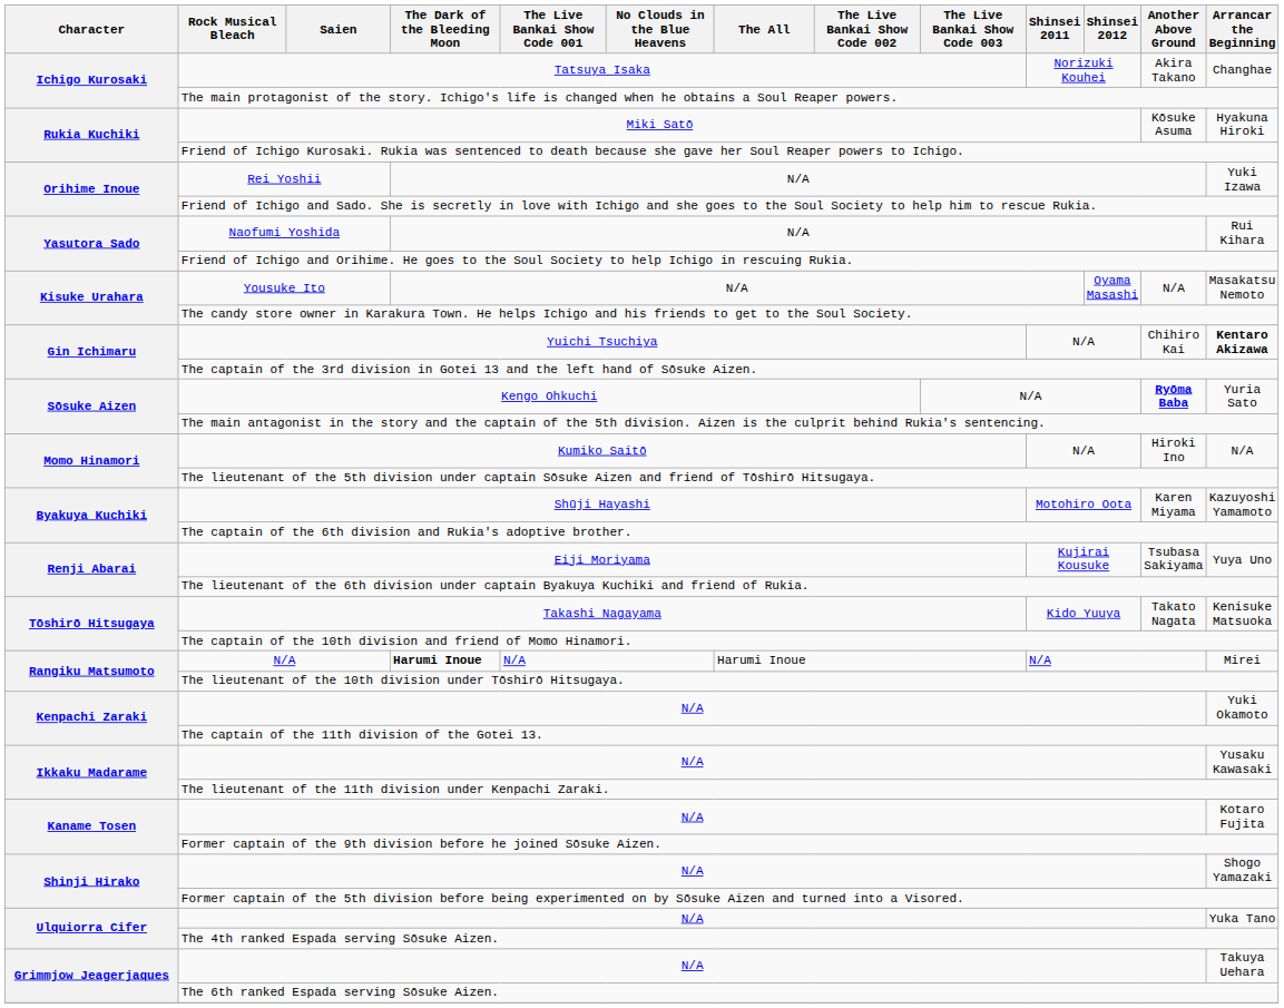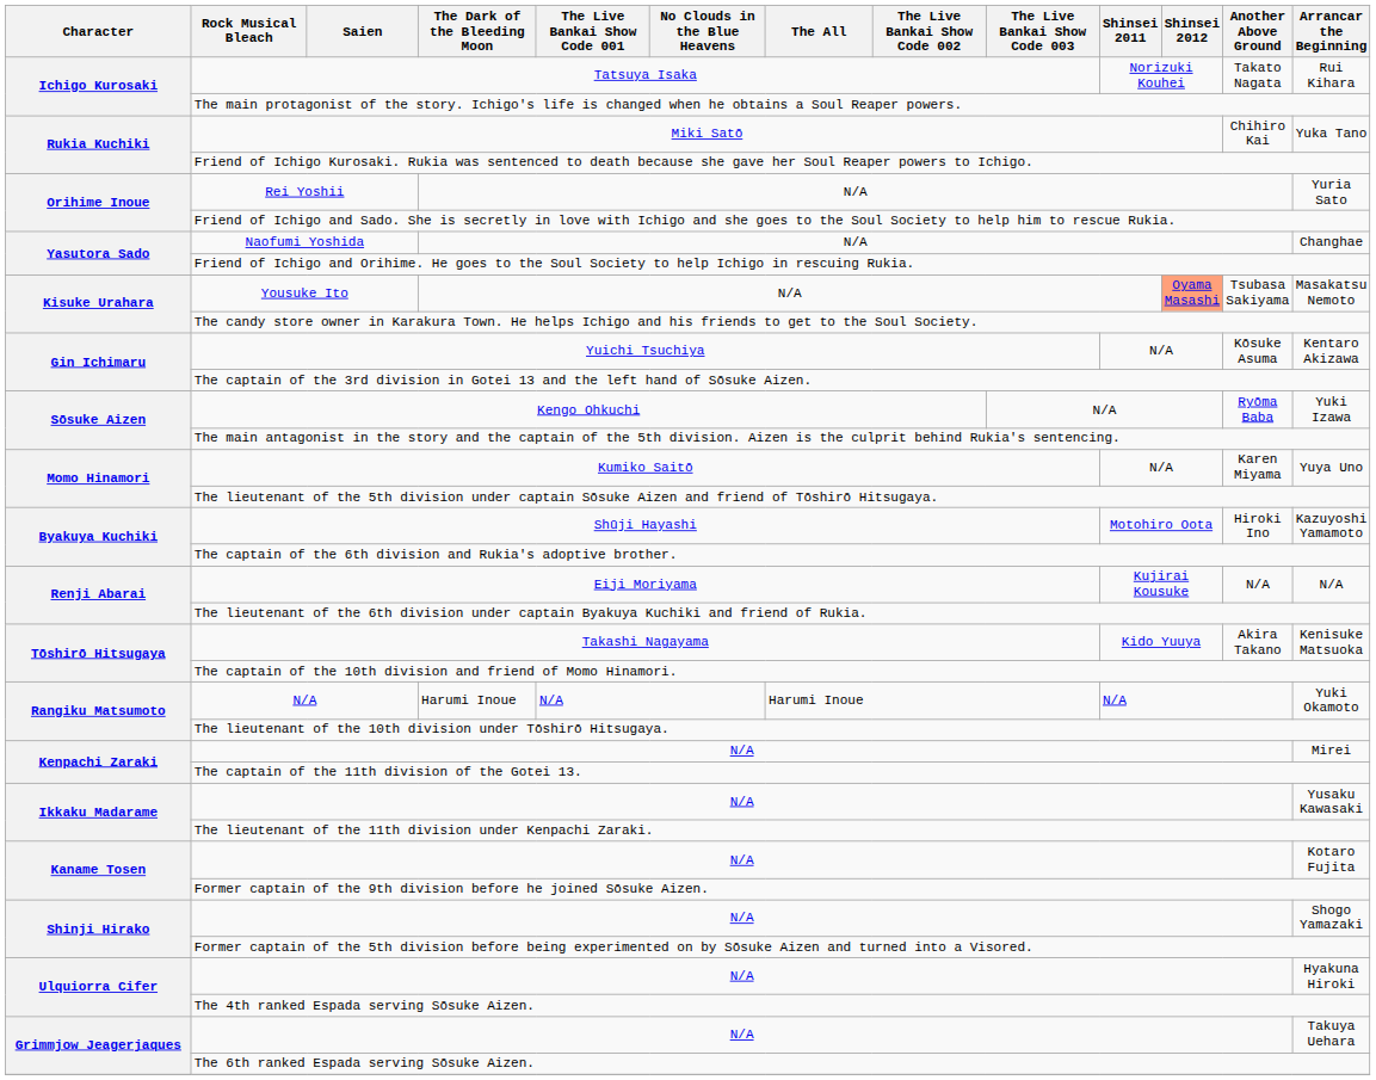 <table class="wikitable" width="85%">
 <tr>
 <th width="16%">Character</th>
 <th width="10%">Rock Musical Bleach</th>
 <th width="10%">Saien</th>
 <th width="10%">The Dark of the Bleeding Moon</th>
 <th width="10%">The Live Bankai Show Code 001</th>
 <th width="10%">No Clouds in the Blue Heavens</th>
 <th width="10%">The All</th>
 <th width="10%">The Live Bankai Show Code 002</th>
 <th width="10%">The Live Bankai Show Code 003</th>
 <th width="10%">Shinsei 2011</th>
 <th width="10%">Shinsei 2012</th>
 <th width="10%">Another Above Ground</th>
 <th width="10%">Arrancar the Beginning</th>
 </tr>
 <tr>
 <th rowspan="2"><a href='#'>Ichigo Kurosaki</a></th>
 <td colspan="8" align="center"><a href='#'>Tatsuya Isaka</a></td>
 <td colspan="2" align="center"><a href='#'>Norizuki Kouhei</a></td>
-<td align="center">Akira Takano</td>
-<td align="center">Changhae</td>
+<td align="center">Takato Nagata</td>
+<td align="center">Rui Kihara</td>
 </tr>
 <tr>
 <td colspan="12">The main protagonist of the story. Ichigo's life is changed when he obtains a Soul Reaper powers.</td>
 </tr>
 <tr>
 <th rowspan="2"><a href='#'>Rukia Kuchiki</a></th>
 <td colspan="10" align="center"><a href='#'>Miki Satō</a></td>
-<td align="center">Kōsuke Asuma</td>
-<td align="center">Hyakuna Hiroki</td>
+<td align="center">Chihiro Kai</td>
+<td align="center">Yuka Tano</td>
 </tr>
 <tr>
 <td colspan="12">Friend of Ichigo Kurosaki. Rukia was sentenced to death because she gave her Soul Reaper powers to Ichigo.</td>
 </tr>
 <tr>
 <th rowspan="2"><a href='#'>Orihime Inoue</a></th>
 <td colspan="2" align="center"><a href='#'>Rei Yoshii</a></td>
 <td colspan="9" align="center">N/A</td>
-<td align="center">Yuki Izawa</td>
+<td align="center">Yuria Sato</td>
 </tr>
 <tr>
 <td colspan="12">Friend of Ichigo and Sado. She is secretly in love with Ichigo and she goes to the Soul Society to help him to rescue Rukia.</td>
 </tr>
 <tr>
 <th rowspan="2"><a href='#'>Yasutora Sado</a></th>
 <td colspan="2" align="center"><a href='#'>Naofumi Yoshida</a></td>
 <td colspan="9" align="center">N/A</td>
-<td align="center">Rui Kihara</td>
+<td align="center">Changhae</td>
 </tr>
 <tr>
 <td colspan="12">Friend of Ichigo and Orihime. He goes to the Soul Society to help Ichigo in rescuing Rukia.</td>
 </tr>
 <tr>
 <th rowspan="2"><a href='#'>Kisuke Urahara</a></th>
 <td colspan="2" align="center"><a href='#'>Yousuke Ito</a></td>
 <td colspan="7" align="center">N/A</td>
-<td align="center"><a href='#'>Oyama Masashi</a></td>
-<td align="center">N/A</td>
+<td align="center" style="background: lightsalmon;"><a href='#'>Oyama Masashi</a></td>
+<td align="center">Tsubasa Sakiyama</td>
 <td align="center">Masakatsu Nemoto</td>
 </tr>
 <tr>
 <td colspan="12">The candy store owner in Karakura Town. He helps Ichigo and his friends to get to the Soul Society.</td>
 </tr>
 <tr>
 <th rowspan="2"><a href='#'>Gin Ichimaru</a></th>
 <td colspan="8" align="center"><a href='#'>Yuichi Tsuchiya</a></td>
 <td colspan="2" align="center">N/A</td>
-<td align="center">Chihiro Kai</td>
-<td align="center"><strong>Kentaro Akizawa</strong></td>
+<td align="center">Kōsuke Asuma</td>
+<td align="center">Kentaro Akizawa</td>
 </tr>
 <tr>
 <td colspan="12">The captain of the 3rd division in Gotei 13 and the left hand of Sōsuke Aizen.</td>
 </tr>
 <tr>
 <th rowspan="2"><a href='#'>Sōsuke Aizen</a></th>
 <td colspan="7" align="center"><a href='#'>Kengo Ohkuchi</a></td>
 <td colspan="3" align="center">N/A</td>
-<td align="center"><strong><a href='#'>Ryōma Baba</a></strong></td>
-<td align="center">Yuria Sato</td>
+<td align="center"><a href='#'>Ryōma Baba</a></td>
+<td align="center">Yuki Izawa</td>
 </tr>
 <tr>
 <td colspan="12">The main antagonist in the story and the captain of the 5th division. Aizen is the culprit behind Rukia's sentencing.</td>
 </tr>
 <tr>
 <th rowspan="2"><a href='#'>Momo Hinamori</a></th>
 <td colspan="8" align="center"><a href='#'>Kumiko Saitō</a></td>
 <td colspan="2" align="center">N/A</td>
-<td align="center">Hiroki Ino</td>
-<td align="center">N/A</td>
+<td align="center">Karen Miyama</td>
+<td align="center">Yuya Uno</td>
 </tr>
 <tr>
 <td colspan="12">The lieutenant of the 5th division under captain Sōsuke Aizen and friend of Tōshirō Hitsugaya.</td>
 </tr>
 <tr>
 <th rowspan="2"><a href='#'>Byakuya Kuchiki</a></th>
 <td colspan="8" align="center"><a href='#'>Shūji Hayashi</a></td>
 <td colspan="2" align="center"><a href='#'>Motohiro Oota</a></td>
-<td align="center">Karen Miyama</td>
+<td align="center">Hiroki Ino</td>
 <td align="center">Kazuyoshi Yamamoto</td>
 </tr>
 <tr>
 <td colspan="12">The captain of the 6th division and Rukia's adoptive brother.</td>
 </tr>
 <tr>
 <th rowspan="2"><a href='#'>Renji Abarai</a></th>
 <td colspan="8" align="center"><a href='#'>Eiji Moriyama</a></td>
 <td colspan="2" align="center"><a href='#'>Kujirai Kousuke</a></td>
-<td align="center">Tsubasa Sakiyama</td>
-<td align="center">Yuya Uno</td>
+<td align="center">N/A</td>
+<td align="center">N/A</td>
 </tr>
 <tr>
 <td colspan="12">The lieutenant of the 6th division under captain Byakuya Kuchiki and friend of Rukia.</td>
 </tr>
 <tr>
 <th rowspan="2"><a href='#'>Tōshirō Hitsugaya</a></th>
 <td colspan="8" align="center"><a href='#'>Takashi Nagayama</a></td>
 <td colspan="2" align="center"><a href='#'>Kido Yuuya</a></td>
-<td align="center">Takato Nagata</td>
+<td align="center">Akira Takano</td>
 <td align="center">Kenisuke Matsuoka</td>
 </tr>
 <tr>
 <td colspan="12">The captain of the 10th division and friend of Momo Hinamori.</td>
 </tr>
 <tr>
 <th rowspan="2"><a href='#'>Rangiku Matsumoto</a></th>
 <td colspan="2" align="center"><a href='#'>N/A</a></td>
-<td><strong>Harumi Inoue</strong></td>
+<td>Harumi Inoue</td>
 <td colspan="2"><a href='#'>N/A</a></td>
 <td colspan="3">Harumi Inoue</td>
 <td colspan="3"><a href='#'>N/A</a></td>
-<td align="center">Mirei</td>
+<td align="center">Yuki Okamoto</td>
 </tr>
 <tr>
 <td colspan="12">The lieutenant of the 10th division under Tōshirō Hitsugaya.</td>
 </tr>
 <tr>
 <th rowspan="2"><a href='#'>Kenpachi Zaraki</a></th>
 <td colspan="11" align="center"><a href='#'>N/A</a></td>
-<td align="center">Yuki Okamoto</td>
+<td align="center">Mirei</td>
 </tr>
 <tr>
 <td colspan="12">The captain of the 11th division of the Gotei 13.</td>
 </tr>
 <tr>
 <th rowspan="2"><a href='#'>Ikkaku Madarame</a></th>
 <td colspan="11" align="center"><a href='#'>N/A</a></td>
 <td align="center">Yusaku Kawasaki</td>
 </tr>
 <tr>
 <td colspan="12">The lieutenant of the 11th division under Kenpachi Zaraki.</td>
 </tr>
 <tr>
 <th rowspan="2"><a href='#'>Kaname Tosen</a></th>
 <td colspan="11" align="center"><a href='#'>N/A</a></td>
 <td align="center">Kotaro Fujita</td>
 </tr>
 <tr>
 <td colspan="12">Former captain of the 9th division before he joined Sōsuke Aizen.</td>
 </tr>
 <tr>
 <th rowspan="2"><a href='#'>Shinji Hirako</a></th>
 <td colspan="11" align="center"><a href='#'>N/A</a></td>
 <td align="center">Shogo Yamazaki</td>
 </tr>
 <tr>
 <td colspan="12">Former captain of the 5th division before being experimented on by Sōsuke Aizen and turned into a Visored.</td>
 </tr>
 <tr>
 <th rowspan="2"><a href='#'>Ulquiorra Cifer</a></th>
 <td colspan="11" align="center"><a href='#'>N/A</a></td>
-<td align="center">Yuka Tano</td>
+<td align="center">Hyakuna Hiroki</td>
 </tr>
 <tr>
 <td colspan="12">The 4th ranked Espada serving Sōsuke Aizen.</td>
 </tr>
 <tr>
 <th rowspan="2"><a href='#'>Grimmjow Jeagerjaques</a></th>
 <td colspan="11" align="center"><a href='#'>N/A</a></td>
 <td align="center">Takuya Uehara</td>
 </tr>
 <tr>
 <td colspan="12">The 6th ranked Espada serving Sōsuke Aizen.</td>
 </tr>
 <tr>
 </tr>
 </table>
